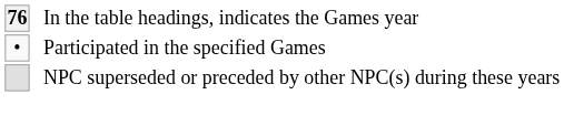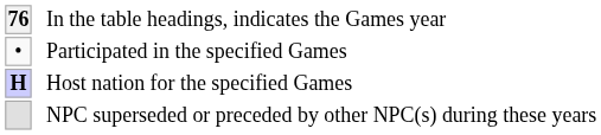 <table>
 <tr>
 <td style="background:#f2f2f2; border:1px #aaa solid; text-align:center; width:1em"><strong>76</strong></td>
 <td> </td>
 <td>In the table headings, indicates the Games year</td>
 </tr>
 <tr>
 <td style="background:#f9f9f9; border:1px #aaa solid; text-align:center; width:1em">•</td>
 <td></td>
 <td>Participated in the specified Games</td>
 </tr>
 <tr>
+<td style="background:#ccccff; border:1px #aaa solid; text-align:center;"><strong>H</strong></td>
+<td></td>
+<td>Host nation for the specified Games</td>
+</tr>
+<tr>
 <td style="background:#e0e0e0; border:1px #aaa solid;"> </td>
 <td></td>
 <td>NPC superseded or preceded by other NPC(s) during these years</td>
 </tr>
 </table>
